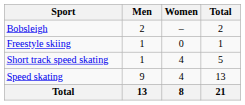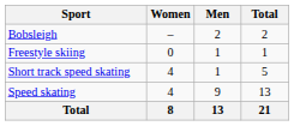 <table class="wikitable sortable" style="text-align:center;">
 <tr>
 <th width=180>Sport</th>
+<th width=55>Women</th>
 <th width=55>Men</th>
-<th width=55>Women</th>
 <th width=55>Total</th>
 </tr>
 <tr>
 <td align=left><a href='#'>Bobsleigh</a></td>
+<td>–</td>
 <td>2</td>
-<td>–</td>
 <td>2</td>
 </tr>
 <tr>
 <td align=left><a href='#'>Freestyle skiing</a></td>
+<td>0</td>
 <td>1</td>
-<td>0</td>
 <td>1</td>
 </tr>
 <tr>
 <td align=left><a href='#'>Short track speed skating</a></td>
+<td>4</td>
 <td>1</td>
-<td>4</td>
 <td>5</td>
 </tr>
 <tr>
 <td align=left><a href='#'>Speed skating</a></td>
+<td>4</td>
 <td>9</td>
-<td>4</td>
 <td>13</td>
 </tr>
 <tr>
 <th>Total</th>
+<th>8</th>
 <th>13</th>
-<th>8</th>
 <th>21</th>
 </tr>
 </table>
